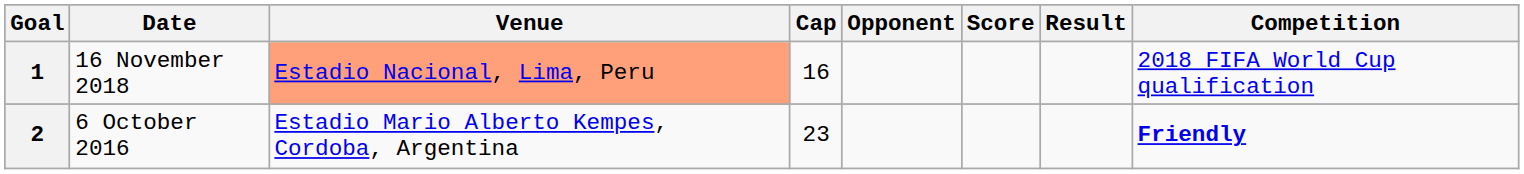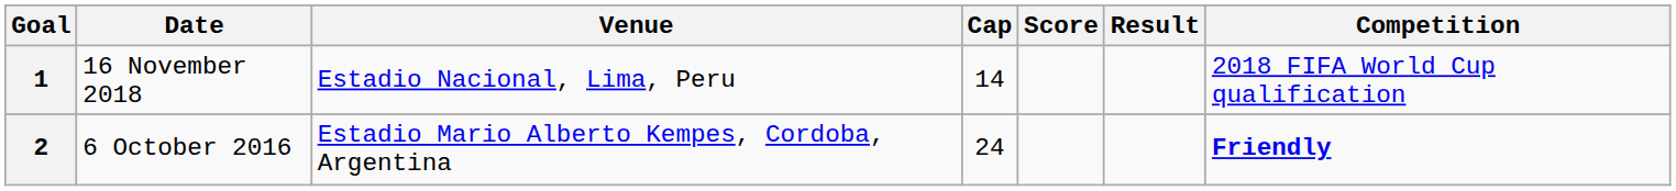 <table class="wikitable sortable plainrowheaders">
 <tr>
 <th scope=col>Goal</th>
 <th scope=col data-sort-type=date>Date</th>
 <th scope=col>Venue</th>
 <th scope=col>Cap</th>
-<th scope=col>Opponent</th>
 <th scope=col>Score</th>
 <th scope=col>Result</th>
 <th scope=col>Competition</th>
 </tr>
 <tr>
 <th scope=row>1</th>
 <td>16 November 2018</td>
-<td style="background: lightsalmon;"><a href='#'>Estadio Nacional</a>, <a href='#'>Lima</a>, Peru</td>
-<td align=center>16</td>
-<td></td>
+<td><a href='#'>Estadio Nacional</a>, <a href='#'>Lima</a>, Peru</td>
+<td align=center>14</td>
 <td></td>
 <td></td>
 <td><a href='#'>2018 FIFA World Cup qualification</a></td>
 </tr>
 <tr>
 <th scope=row>2</th>
 <td>6 October 2016</td>
 <td><a href='#'>Estadio Mario Alberto Kempes</a>, <a href='#'>Cordoba</a>, Argentina</td>
-<td align=center>23</td>
-<td></td>
+<td align=center>24</td>
 <td></td>
 <td></td>
 <td><strong><a href='#'>Friendly</a></strong></td>
 </tr>
 </table>
